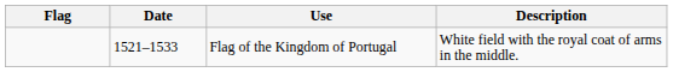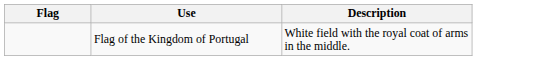 <table class="wikitable">
 <tr>
 <th style="width:110px;">Flag</th>
-<th style="width:100px;">Date</th>
 <th style="width:250px;">Use</th>
 <th style="width:250px;">Description</th>
 </tr>
 <tr>
 <td></td>
-<td>1521–1533</td>
 <td>Flag of the Kingdom of Portugal</td>
 <td>White field with the royal coat of arms in the middle.</td>
 </tr>
 </table>
